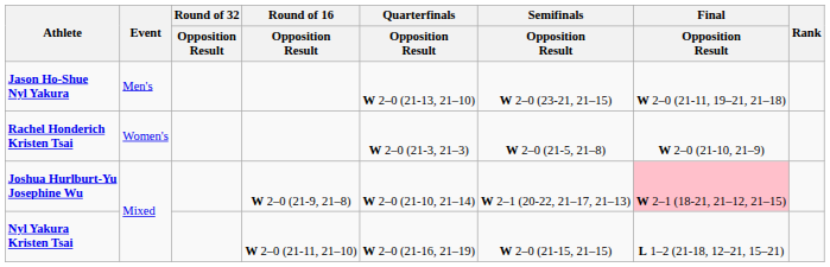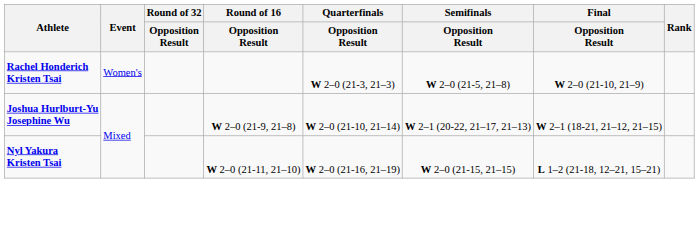 <table class="wikitable" style="font-size:90%">
 <tr>
 <th rowspan="2">Athlete</th>
 <th rowspan="2">Event</th>
 <th>Round of 32</th>
 <th>Round of 16</th>
 <th>Quarterfinals</th>
 <th>Semifinals</th>
 <th>Final</th>
 <th rowspan="2">Rank</th>
 </tr>
 <tr>
 <th>Opposition<br>Result</th>
 <th>Opposition<br>Result</th>
 <th>Opposition<br>Result</th>
 <th>Opposition<br>Result</th>
 <th>Opposition<br>Result</th>
 </tr>
 <tr align=center>
-<td align=left><strong><a href='#'>Jason Ho-Shue</a><br><a href='#'>Nyl Yakura</a></strong></td>
-<td align=left><a href='#'>Men's</a></td>
-<td></td>
-<td></td>
-<td><br><br><strong>W</strong> 2–0 (21-13, 21–10)</td>
-<td><br><br><strong>W</strong> 2–0 (23-21, 21–15)</td>
-<td><br><br><strong>W</strong> 2–0 (21-11, 19–21, 21–18)</td>
-<td></td>
-</tr>
-<tr align=center>
 <td align=left><strong><a href='#'>Rachel Honderich</a><br><a href='#'>Kristen Tsai</a></strong></td>
 <td align=left><a href='#'>Women's</a></td>
 <td></td>
 <td></td>
 <td><br><br><strong>W</strong> 2–0 (21-3, 21–3)</td>
 <td><br><br><strong>W</strong> 2–0 (21-5, 21–8)</td>
 <td><br><br><strong>W</strong> 2–0 (21-10, 21–9)</td>
 <td></td>
 </tr>
 <tr align=center>
 <td align=left><strong><a href='#'>Joshua Hurlburt-Yu</a><br><a href='#'>Josephine Wu</a></strong></td>
 <td align=left rowspan=2><a href='#'>Mixed</a></td>
 <td></td>
 <td><br><br><strong>W</strong> 2–0 (21-9, 21–8)</td>
 <td><br><br><strong>W</strong> 2–0 (21-10, 21–14)</td>
 <td><br><br><strong>W</strong> 2–1 (20-22, 21–17, 21–13)</td>
-<td style="background: pink;"><br><br><strong>W</strong> 2–1 (18-21, 21–12, 21–15)</td>
+<td><br><br><strong>W</strong> 2–1 (18-21, 21–12, 21–15)</td>
 <td></td>
 </tr>
 <tr align=center>
 <td align=left><strong><a href='#'>Nyl Yakura</a><br><a href='#'>Kristen Tsai</a></strong></td>
 <td></td>
 <td><br><br><strong>W</strong> 2–0 (21-11, 21–10)</td>
 <td><br><br><strong>W</strong> 2–0 (21-16, 21–19)</td>
 <td><br><br><strong>W</strong> 2–0 (21-15, 21–15)</td>
 <td><br><br><strong>L</strong> 1–2 (21-18, 12–21, 15–21)</td>
 <td></td>
 </tr>
 </table>
